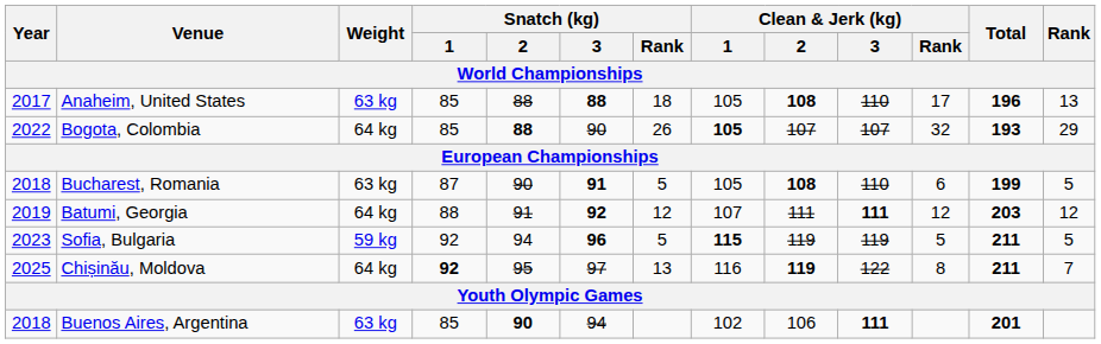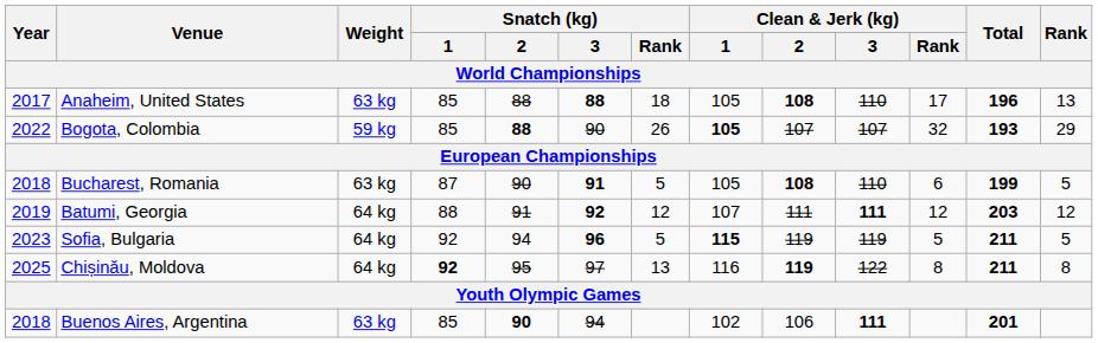 <table class="wikitable" style="text-align:center;">
 <tr>
 <th rowspan=2 width=40>Year</th>
 <th rowspan=2 width=250>Venue</th>
 <th rowspan=2 width=60>Weight</th>
 <th colspan=4>Snatch (kg)</th>
 <th colspan=4>Clean & Jerk (kg)</th>
 <th rowspan=2 width=60>Total</th>
 <th rowspan=2 width=40>Rank</th>
 </tr>
 <tr>
 <th width=60>1</th>
 <th width=60>2</th>
 <th width=60>3</th>
 <th width=45>Rank</th>
 <th width=60>1</th>
 <th width=60>2</th>
 <th width=60>3</th>
 <th width=45>Rank</th>
 </tr>
 <tr>
 <th colspan=13><a href='#'>World Championships</a></th>
 </tr>
 <tr>
 <td><a href='#'>2017</a></td>
 <td align=left><a href='#'>Anaheim</a>, United States</td>
 <td><a href='#'>63 kg</a></td>
 <td>85</td>
 <td><s>88</s></td>
 <td><strong>88</strong></td>
 <td>18</td>
 <td>105</td>
 <td><strong>108</strong></td>
 <td><s>110</s></td>
 <td>17</td>
 <td><strong>196</strong></td>
 <td>13</td>
 </tr>
 <tr>
 <td><a href='#'>2022</a></td>
 <td align=left><a href='#'>Bogota</a>, Colombia</td>
-<td>64 kg</td>
+<td><a href='#'>59 kg</a></td>
 <td>85</td>
 <td><strong>88</strong></td>
 <td><s>90</s></td>
 <td>26</td>
 <td><strong>105</strong></td>
 <td><s>107</s></td>
 <td><s>107</s></td>
 <td>32</td>
 <td><strong>193</strong></td>
 <td>29</td>
 </tr>
 <tr>
 <th colspan=13><a href='#'>European Championships</a></th>
 </tr>
 <tr>
 <td><a href='#'>2018</a></td>
 <td align=left><a href='#'>Bucharest</a>, Romania</td>
 <td>63 kg</td>
 <td>87</td>
 <td><s>90</s></td>
 <td><strong>91</strong></td>
 <td>5</td>
 <td>105</td>
 <td><strong>108</strong></td>
 <td><s>110</s></td>
 <td>6</td>
 <td><strong>199</strong></td>
 <td>5</td>
 </tr>
 <tr>
 <td><a href='#'>2019</a></td>
 <td align=left><a href='#'>Batumi</a>, Georgia</td>
 <td>64 kg</td>
 <td>88</td>
 <td><s>91</s></td>
 <td><strong>92</strong></td>
 <td>12</td>
 <td>107</td>
 <td><s>111</s></td>
 <td><strong>111</strong></td>
 <td>12</td>
 <td><strong>203</strong></td>
 <td>12</td>
 </tr>
 <tr>
 <td><a href='#'>2023</a></td>
 <td align=left><a href='#'>Sofia</a>, Bulgaria</td>
-<td><a href='#'>59 kg</a></td>
+<td>64 kg</td>
 <td>92</td>
 <td>94</td>
 <td><strong>96</strong></td>
 <td>5</td>
 <td><strong>115</strong></td>
 <td><s>119</s></td>
 <td><s>119</s></td>
 <td>5</td>
 <td><strong>211</strong></td>
 <td>5</td>
 </tr>
 <tr>
 <td><a href='#'>2025</a></td>
 <td align=left><a href='#'>Chișinău</a>, Moldova</td>
 <td>64 kg</td>
 <td><strong>92</strong></td>
 <td><s>95</s></td>
 <td><s>97</s></td>
 <td>13</td>
 <td>116</td>
 <td><strong>119</strong></td>
 <td><s>122</s></td>
 <td>8</td>
 <td><strong>211</strong></td>
-<td>7</td>
+<td>8</td>
 </tr>
 <tr>
 <th colspan="13"><a href='#'>Youth Olympic Games</a></th>
 </tr>
 <tr>
 <td><a href='#'>2018</a></td>
 <td align="left"><a href='#'>Buenos Aires</a>, Argentina</td>
 <td><a href='#'>63 kg</a></td>
 <td>85</td>
 <td><strong>90</strong></td>
 <td><s>94</s></td>
 <td></td>
 <td>102</td>
 <td>106</td>
 <td><strong>111</strong></td>
 <td></td>
 <td><strong>201</strong></td>
 <td></td>
 </tr>
 </table>
